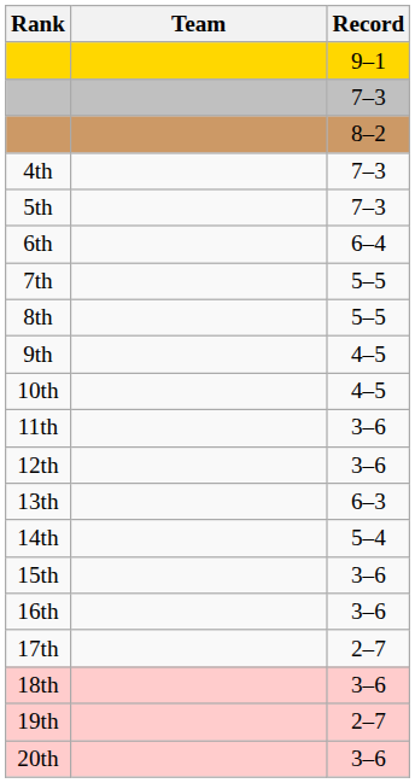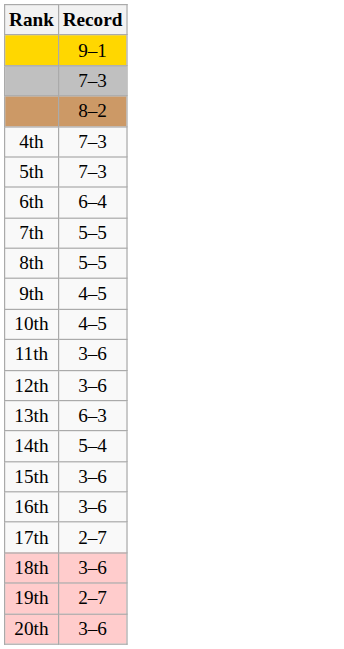 <table class=wikitable style="text-align:center;">
 <tr>
 <th>Rank</th>
-<th width=170>Team</th>
 <th>Record</th>
 </tr>
 <tr bgcolor=gold>
 <td></td>
-<td align=left></td>
 <td>9–1</td>
 </tr>
 <tr bgcolor=silver>
 <td></td>
-<td align=left></td>
 <td>7–3</td>
 </tr>
 <tr bgcolor=cc9966>
 <td></td>
-<td align=left></td>
 <td>8–2</td>
 </tr>
 <tr>
 <td>4th</td>
-<td align=left></td>
 <td>7–3</td>
 </tr>
 <tr>
 <td>5th</td>
-<td align=left></td>
 <td>7–3</td>
 </tr>
 <tr>
 <td>6th</td>
-<td align=left></td>
 <td>6–4</td>
 </tr>
 <tr>
 <td>7th</td>
-<td align=left></td>
 <td>5–5</td>
 </tr>
 <tr>
 <td>8th</td>
-<td align=left></td>
 <td>5–5</td>
 </tr>
 <tr>
 <td>9th</td>
-<td align=left></td>
 <td>4–5</td>
 </tr>
 <tr>
 <td>10th</td>
-<td align=left></td>
 <td>4–5</td>
 </tr>
 <tr>
 <td>11th</td>
-<td align=left></td>
 <td>3–6</td>
 </tr>
 <tr>
 <td>12th</td>
-<td align=left></td>
 <td>3–6</td>
 </tr>
 <tr>
 <td>13th</td>
-<td align=left></td>
 <td>6–3</td>
 </tr>
 <tr>
 <td>14th</td>
-<td align=left></td>
 <td>5–4</td>
 </tr>
 <tr>
 <td>15th</td>
-<td align=left></td>
 <td>3–6</td>
 </tr>
 <tr>
 <td>16th</td>
-<td align=left></td>
 <td>3–6</td>
 </tr>
 <tr>
 <td>17th</td>
-<td align=left></td>
 <td>2–7</td>
 </tr>
 <tr bgcolor=#fcc>
 <td>18th</td>
-<td align=left></td>
 <td>3–6</td>
 </tr>
 <tr bgcolor=#fcc>
 <td>19th</td>
-<td align=left></td>
 <td>2–7</td>
 </tr>
 <tr bgcolor=#fcc>
 <td>20th</td>
-<td align=left></td>
 <td>3–6</td>
 </tr>
 </table>
